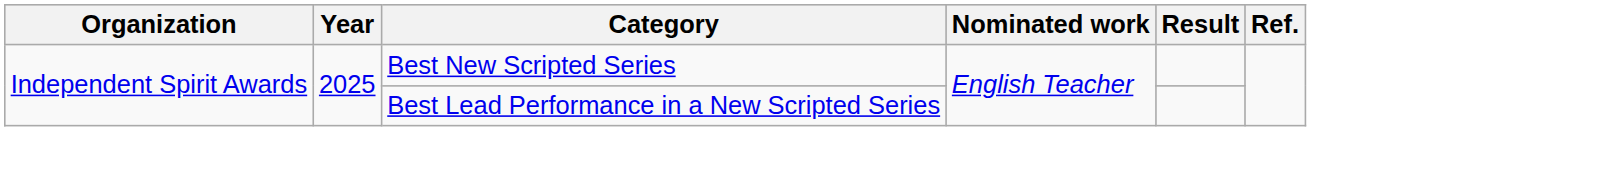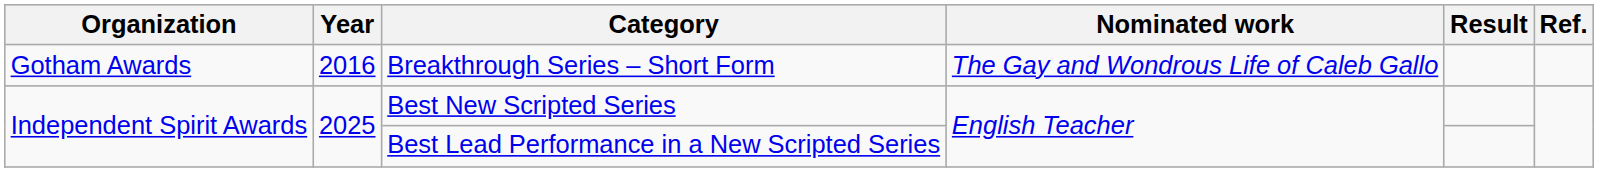 <table class="wikitable">
 <tr>
 <th>Organization</th>
 <th>Year</th>
 <th>Category</th>
 <th>Nominated work</th>
 <th>Result</th>
 <th>Ref.</th>
+</tr>
+<tr>
+<td><a href='#'>Gotham Awards</a></td>
+<td><a href='#'>2016</a></td>
+<td><a href='#'>Breakthrough Series – Short Form</a></td>
+<td><em><a href='#'>The Gay and Wondrous Life of Caleb Gallo</a></em></td>
+<td></td>
+<td></td>
 </tr>
 <tr>
 <td rowspan="2"><a href='#'>Independent Spirit Awards</a></td>
 <td rowspan="2"><a href='#'>2025</a></td>
 <td><a href='#'>Best New Scripted Series</a></td>
 <td rowspan="2"><a href='#'><em>English Teacher</em></a></td>
 <td></td>
 <td rowspan="2"></td>
 </tr>
 <tr>
 <td><a href='#'>Best Lead Performance in a New Scripted Series</a></td>
 <td></td>
 </tr>
 </table>
